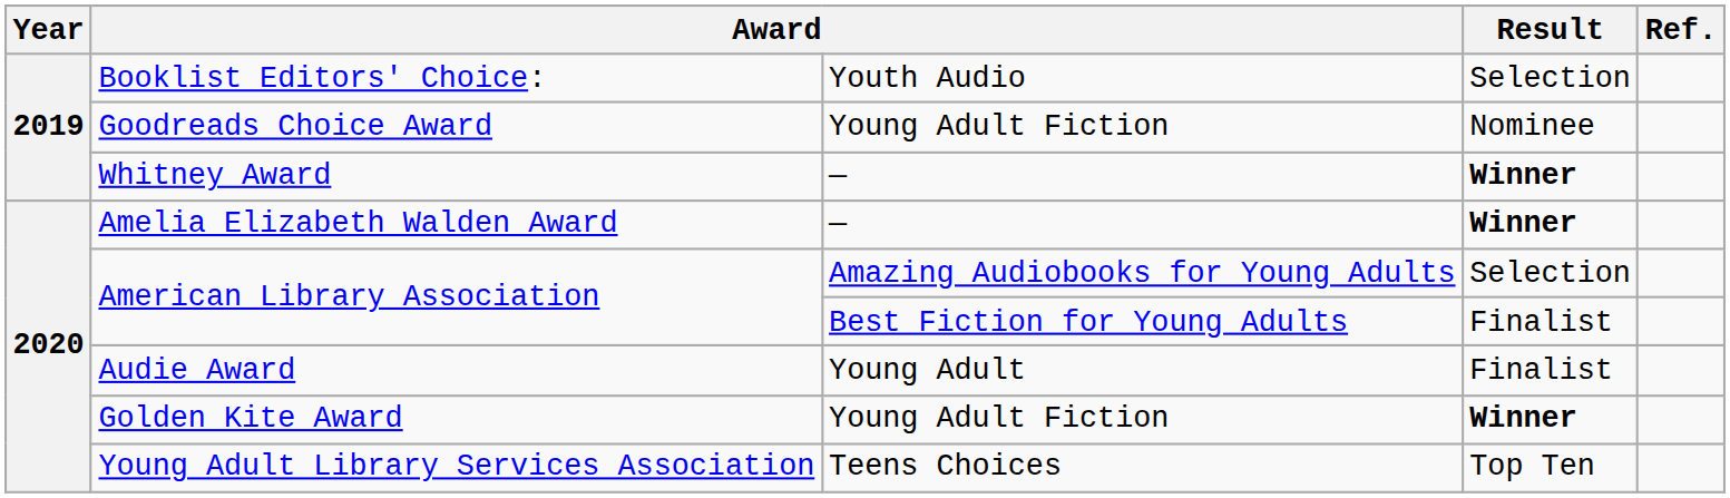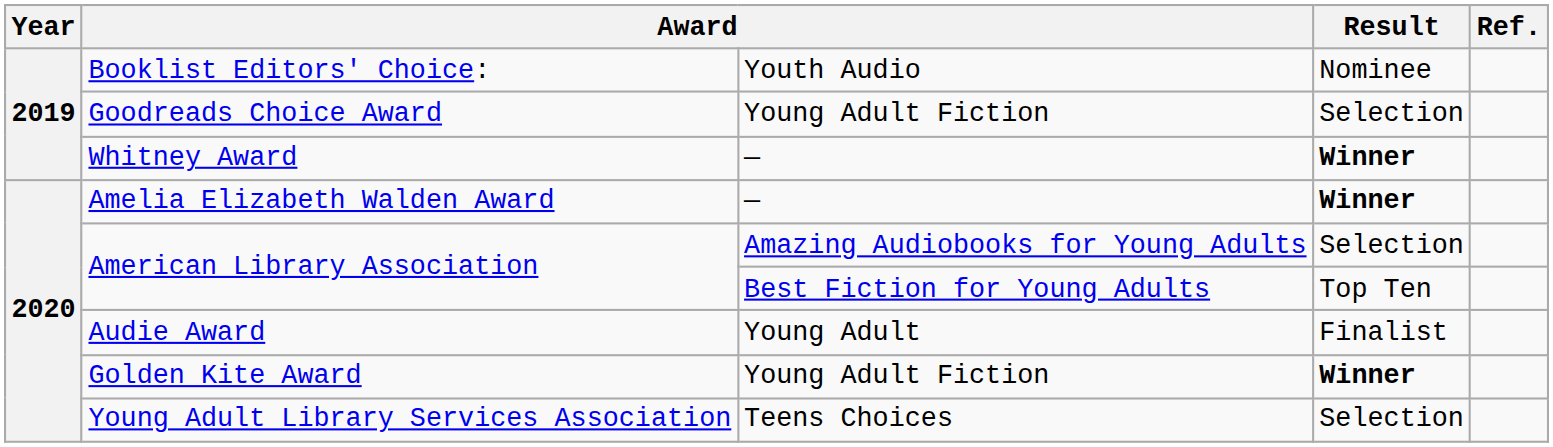 <table class="wikitable sortable mw-collapsible">
 <tr>
 <th>Year</th>
 <th colspan="2">Award</th>
 <th>Result</th>
 <th>Ref.</th>
 </tr>
 <tr>
 <th rowspan="3">2019</th>
 <td><a href='#'>Booklist Editors' Choice</a>:</td>
 <td>Youth Audio</td>
-<td>Selection</td>
+<td>Nominee</td>
 <td></td>
 </tr>
 <tr>
 <td><a href='#'>Goodreads Choice Award</a></td>
 <td>Young Adult Fiction</td>
-<td>Nominee</td>
+<td>Selection</td>
 <td></td>
 </tr>
 <tr>
 <td><a href='#'>Whitney Award</a></td>
 <td>—</td>
 <td><strong>Winner</strong></td>
 <td></td>
 </tr>
 <tr>
 <th rowspan="6">2020</th>
 <td><a href='#'>Amelia Elizabeth Walden Award</a></td>
 <td>—</td>
 <td><strong>Winner</strong></td>
 <td></td>
 </tr>
 <tr>
 <td rowspan="2"><a href='#'>American Library Association</a></td>
 <td><a href='#'>Amazing Audiobooks for Young Adults</a></td>
 <td>Selection</td>
 <td></td>
 </tr>
 <tr>
 <td><a href='#'>Best Fiction for Young Adults</a></td>
-<td>Finalist</td>
+<td>Top Ten</td>
 <td></td>
 </tr>
 <tr>
 <td><a href='#'>Audie Award</a></td>
 <td>Young Adult</td>
 <td>Finalist</td>
 <td></td>
 </tr>
 <tr>
 <td><a href='#'>Golden Kite Award</a></td>
 <td>Young Adult Fiction</td>
 <td><strong>Winner</strong></td>
 <td></td>
 </tr>
 <tr>
 <td><a href='#'>Young Adult Library Services Association</a></td>
 <td>Teens Choices</td>
-<td>Top Ten</td>
+<td>Selection</td>
 <td></td>
 </tr>
 </table>
